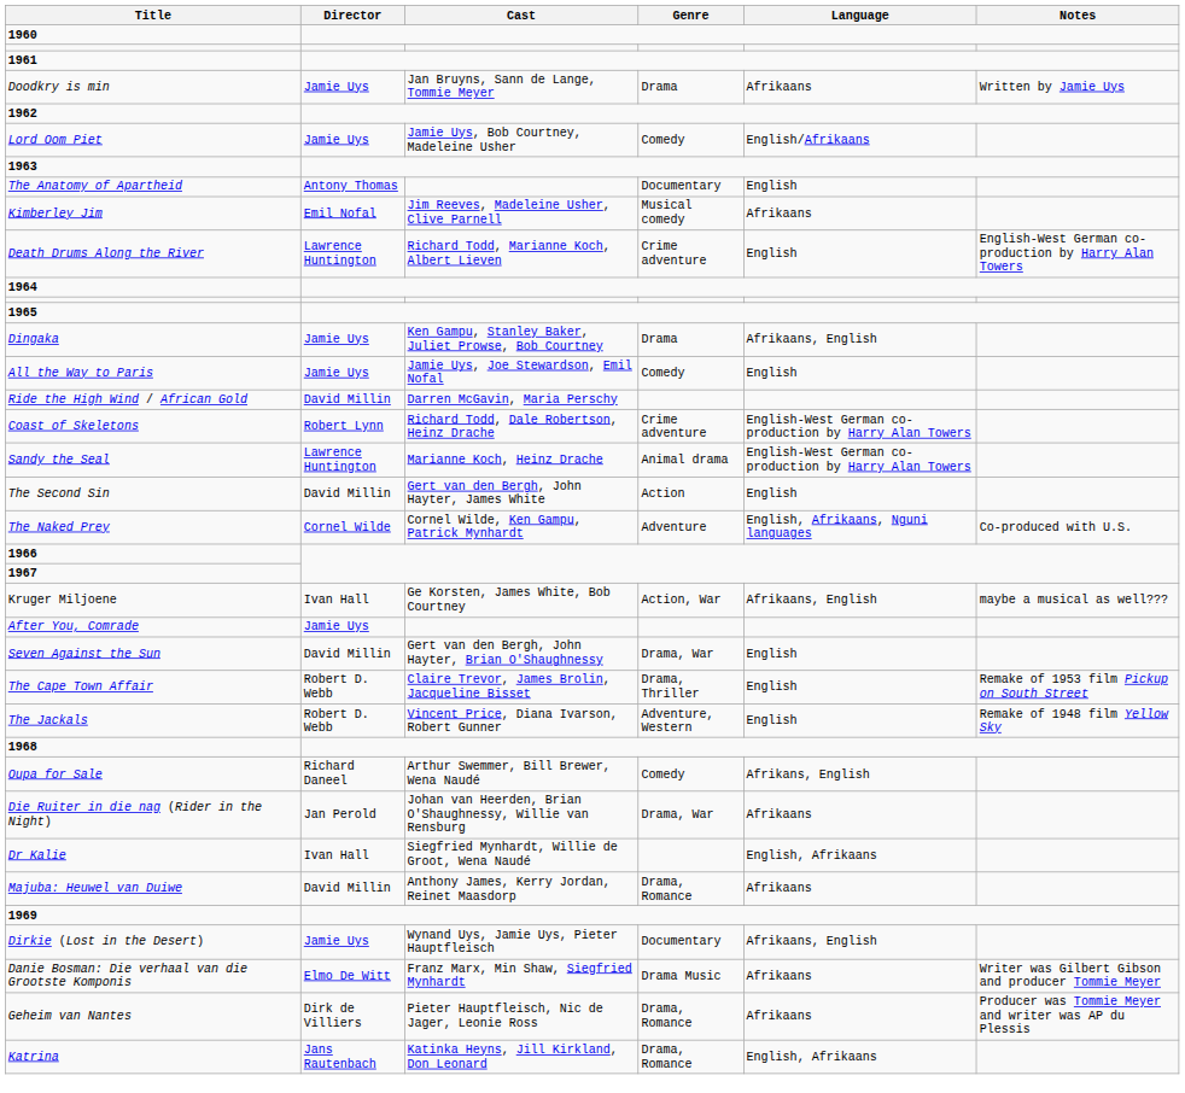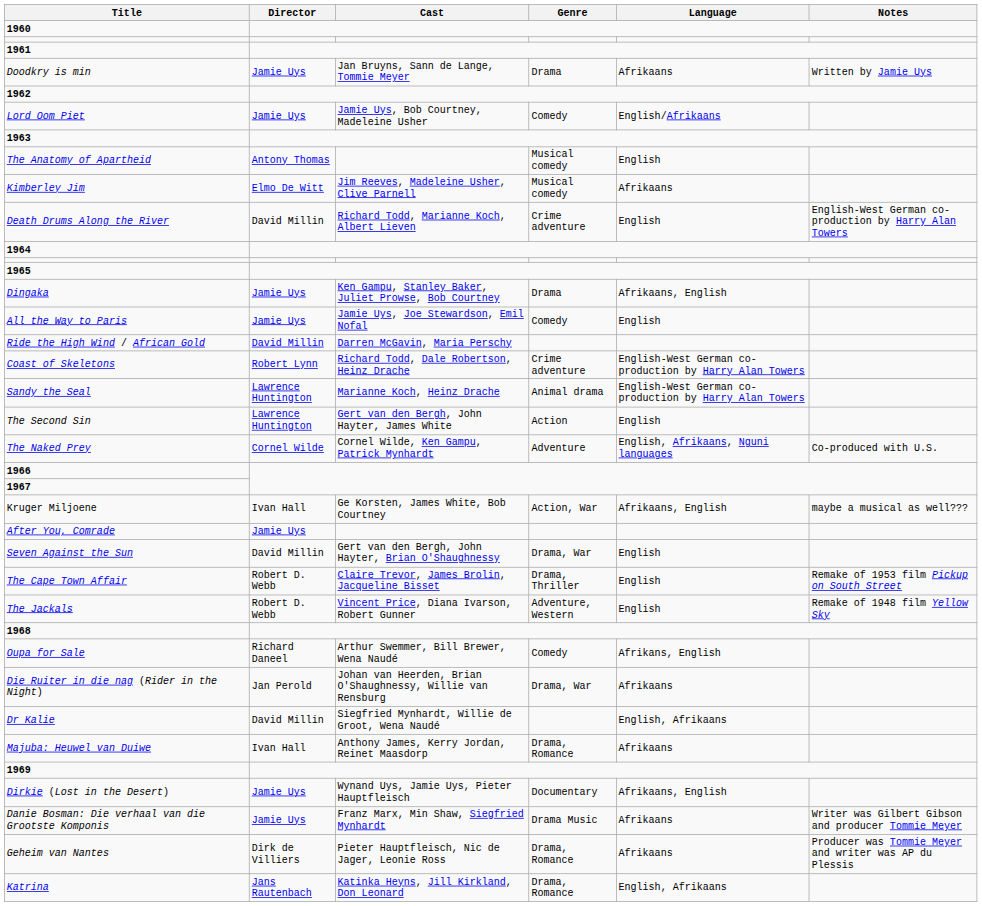 <table class="wikitable" style="width:100%;">
 <tr>
 <th>Title</th>
 <th>Director</th>
 <th>Cast</th>
 <th>Genre</th>
 <th>Language</th>
 <th>Notes</th>
 </tr>
 <tr>
 <td><strong>1960</strong></td>
 </tr>
 <tr>
 <td><em> </em></td>
 <td></td>
 <td></td>
 <td></td>
 <td></td>
 <td></td>
 </tr>
 <tr>
 <td><strong>1961</strong></td>
 </tr>
 <tr>
 <td><em>Doodkry is min </em></td>
 <td><a href='#'>Jamie Uys</a></td>
 <td>Jan Bruyns, Sann de Lange, <a href='#'>Tommie Meyer</a></td>
 <td>Drama</td>
 <td>Afrikaans</td>
 <td>Written by <a href='#'>Jamie Uys</a></td>
 </tr>
 <tr>
 <td><strong>1962</strong></td>
 </tr>
 <tr>
 <td><em><a href='#'>Lord Oom Piet</a></em></td>
 <td><a href='#'>Jamie Uys</a></td>
 <td><a href='#'>Jamie Uys</a>, Bob Courtney, Madeleine Usher</td>
 <td>Comedy</td>
 <td>English/<a href='#'>Afrikaans</a></td>
 <td></td>
 </tr>
 <tr>
 <td><strong>1963</strong></td>
 </tr>
 <tr>
 <td><em><a href='#'>The Anatomy of Apartheid</a></em></td>
 <td><a href='#'>Antony Thomas</a></td>
 <td></td>
-<td>Documentary</td>
+<td>Musical comedy</td>
 <td>English</td>
 <td></td>
 </tr>
 <tr>
 <td><em><a href='#'>Kimberley Jim</a></em></td>
-<td><a href='#'>Emil Nofal</a></td>
+<td><a href='#'>Elmo De Witt</a></td>
 <td><a href='#'>Jim Reeves</a>, <a href='#'>Madeleine Usher</a>, <a href='#'>Clive Parnell</a></td>
 <td>Musical comedy</td>
 <td>Afrikaans</td>
 <td></td>
 </tr>
 <tr>
 <td><em><a href='#'>Death Drums Along the River</a></em></td>
-<td><a href='#'>Lawrence Huntington</a></td>
+<td>David Millin</td>
 <td><a href='#'>Richard Todd</a>, <a href='#'>Marianne Koch</a>, <a href='#'>Albert Lieven</a></td>
 <td>Crime adventure</td>
 <td>English</td>
 <td>English-West German co-production by <a href='#'>Harry Alan Towers</a></td>
 </tr>
 <tr>
 <td><strong>1964</strong></td>
 </tr>
 <tr>
 <td><em> </em></td>
 <td></td>
 <td></td>
 <td></td>
 <td></td>
 <td></td>
 </tr>
 <tr>
 <td><strong>1965</strong></td>
 </tr>
 <tr>
 <td><em><a href='#'>Dingaka</a></em></td>
 <td><a href='#'>Jamie Uys</a></td>
 <td><a href='#'>Ken Gampu</a>, <a href='#'>Stanley Baker</a>, <a href='#'>Juliet Prowse</a>, <a href='#'>Bob Courtney</a></td>
 <td>Drama</td>
 <td>Afrikaans, English</td>
 <td></td>
 </tr>
 <tr>
 <td><em><a href='#'>All the Way to Paris</a></em></td>
 <td><a href='#'>Jamie Uys</a></td>
 <td><a href='#'>Jamie Uys</a>, <a href='#'>Joe Stewardson</a>, <a href='#'>Emil Nofal</a></td>
 <td>Comedy</td>
 <td>English</td>
 <td></td>
 </tr>
 <tr>
 <td nowrap><em><a href='#'>Ride the High Wind</a></em> / <em><a href='#'>African Gold</a></em></td>
 <td><a href='#'>David Millin</a></td>
 <td><a href='#'>Darren McGavin</a>, <a href='#'>Maria Perschy</a></td>
 <td></td>
 <td></td>
 <td></td>
 </tr>
 <tr>
 <td><em><a href='#'>Coast of Skeletons</a></em></td>
 <td><a href='#'>Robert Lynn</a></td>
 <td><a href='#'>Richard Todd</a>, <a href='#'>Dale Robertson</a>, <a href='#'>Heinz Drache</a></td>
 <td>Crime adventure</td>
 <td>English-West German co-production by <a href='#'>Harry Alan Towers</a></td>
 <td></td>
 </tr>
 <tr>
 <td><em><a href='#'>Sandy the Seal</a></em></td>
 <td><a href='#'>Lawrence Huntington</a></td>
 <td><a href='#'>Marianne Koch</a>, <a href='#'>Heinz Drache</a></td>
 <td>Animal drama</td>
 <td>English-West German co-production by <a href='#'>Harry Alan Towers</a></td>
 <td></td>
 </tr>
 <tr>
 <td><em>The Second Sin</em></td>
-<td>David Millin</td>
+<td><a href='#'>Lawrence Huntington</a></td>
 <td><a href='#'>Gert van den Bergh</a>, John Hayter, James White</td>
 <td>Action</td>
 <td>English</td>
 <td></td>
 </tr>
 <tr>
 <td><em><a href='#'>The Naked Prey</a></em></td>
 <td><a href='#'>Cornel Wilde</a></td>
 <td>Cornel Wilde, <a href='#'>Ken Gampu</a>, <a href='#'>Patrick Mynhardt</a></td>
 <td>Adventure</td>
 <td>English, <a href='#'>Afrikaans</a>, <a href='#'>Nguni languages</a></td>
 <td>Co-produced with U.S.</td>
 </tr>
 <tr>
 <td><strong>1966</strong></td>
 </tr>
 <tr>
 <td><strong>1967</strong></td>
 </tr>
 <tr>
 <td>Kruger Miljoene</td>
 <td>Ivan Hall</td>
 <td>Ge Korsten, James White, Bob Courtney</td>
 <td>Action, War</td>
 <td>Afrikaans, English</td>
 <td>maybe a musical as well???</td>
 </tr>
 <tr>
 <td><em><a href='#'>After You, Comrade</a></em></td>
 <td><a href='#'>Jamie Uys</a></td>
 <td></td>
 <td></td>
 <td></td>
 <td></td>
 </tr>
 <tr>
 <td><em><a href='#'>Seven Against the Sun</a></em></td>
 <td>David Millin</td>
 <td>Gert van den Bergh, John Hayter, <a href='#'>Brian O'Shaughnessy</a></td>
 <td>Drama, War</td>
 <td>English</td>
 <td></td>
 </tr>
 <tr>
 <td><em><a href='#'>The Cape Town Affair</a></em></td>
 <td>Robert D. Webb</td>
 <td><a href='#'>Claire Trevor</a>, <a href='#'>James Brolin</a>, <a href='#'>Jacqueline Bisset</a></td>
 <td>Drama, Thriller</td>
 <td>English</td>
 <td>Remake of 1953 film <em><a href='#'>Pickup on South Street</a></em></td>
 </tr>
 <tr>
 <td><em><a href='#'>The Jackals</a></em></td>
 <td>Robert D. Webb</td>
 <td><a href='#'>Vincent Price</a>, Diana Ivarson, Robert Gunner</td>
 <td>Adventure, Western</td>
 <td>English</td>
 <td>Remake of 1948 film <em><a href='#'>Yellow Sky</a></em></td>
 </tr>
 <tr>
 <td><strong>1968</strong></td>
 </tr>
 <tr>
 <td><em><a href='#'>Oupa for Sale</a></em></td>
 <td>Richard Daneel</td>
 <td>Arthur Swemmer, Bill Brewer, Wena Naudé</td>
 <td>Comedy</td>
 <td>Afrikans, English</td>
 <td></td>
 </tr>
 <tr>
 <td><em><a href='#'>Die Ruiter in die nag</a></em> (<em>Rider in the Night</em>)</td>
 <td>Jan Perold</td>
 <td>Johan van Heerden, Brian O'Shaughnessy, Willie van Rensburg</td>
 <td>Drama, War</td>
 <td>Afrikaans</td>
 <td></td>
 </tr>
 <tr>
 <td><em><a href='#'>Dr Kalie</a></em></td>
-<td>Ivan Hall</td>
+<td>David Millin</td>
 <td>Siegfried Mynhardt, Willie de Groot, Wena Naudé</td>
 <td></td>
 <td>English, Afrikaans</td>
 <td></td>
 </tr>
 <tr>
 <td><em><a href='#'>Majuba: Heuwel van Duiwe</a></em></td>
-<td>David Millin</td>
+<td>Ivan Hall</td>
 <td>Anthony James, Kerry Jordan, Reinet Maasdorp</td>
 <td>Drama, Romance</td>
 <td>Afrikaans</td>
 <td></td>
 </tr>
 <tr>
 <td><strong>1969</strong></td>
 </tr>
 <tr>
 <td><em><a href='#'>Dirkie</a></em> (<em>Lost in the Desert</em>)</td>
 <td><a href='#'>Jamie Uys</a></td>
 <td>Wynand Uys, Jamie Uys, Pieter Hauptfleisch</td>
 <td>Documentary</td>
 <td>Afrikaans, English</td>
 <td></td>
 </tr>
 <tr>
 <td><em>Danie Bosman: Die verhaal van die Grootste Komponis</em></td>
-<td><a href='#'>Elmo De Witt</a></td>
+<td><a href='#'>Jamie Uys</a></td>
 <td>Franz Marx, Min Shaw, <a href='#'>Siegfried Mynhardt</a></td>
 <td>Drama Music</td>
 <td>Afrikaans</td>
 <td>Writer was Gilbert Gibson and producer <a href='#'>Tommie Meyer</a></td>
 </tr>
 <tr>
 <td><em>Geheim van Nantes</em></td>
 <td>Dirk de Villiers</td>
 <td>Pieter Hauptfleisch, Nic de Jager, Leonie Ross</td>
 <td>Drama, Romance</td>
 <td>Afrikaans</td>
 <td>Producer was <a href='#'>Tommie Meyer</a> and writer was AP du Plessis</td>
 </tr>
 <tr>
 <td><em><a href='#'>Katrina</a></em></td>
 <td><a href='#'>Jans Rautenbach</a></td>
 <td><a href='#'>Katinka Heyns</a>, <a href='#'>Jill Kirkland</a>, <a href='#'>Don Leonard</a></td>
 <td>Drama, Romance</td>
 <td>English, Afrikaans</td>
 <td></td>
 </tr>
 </table>
